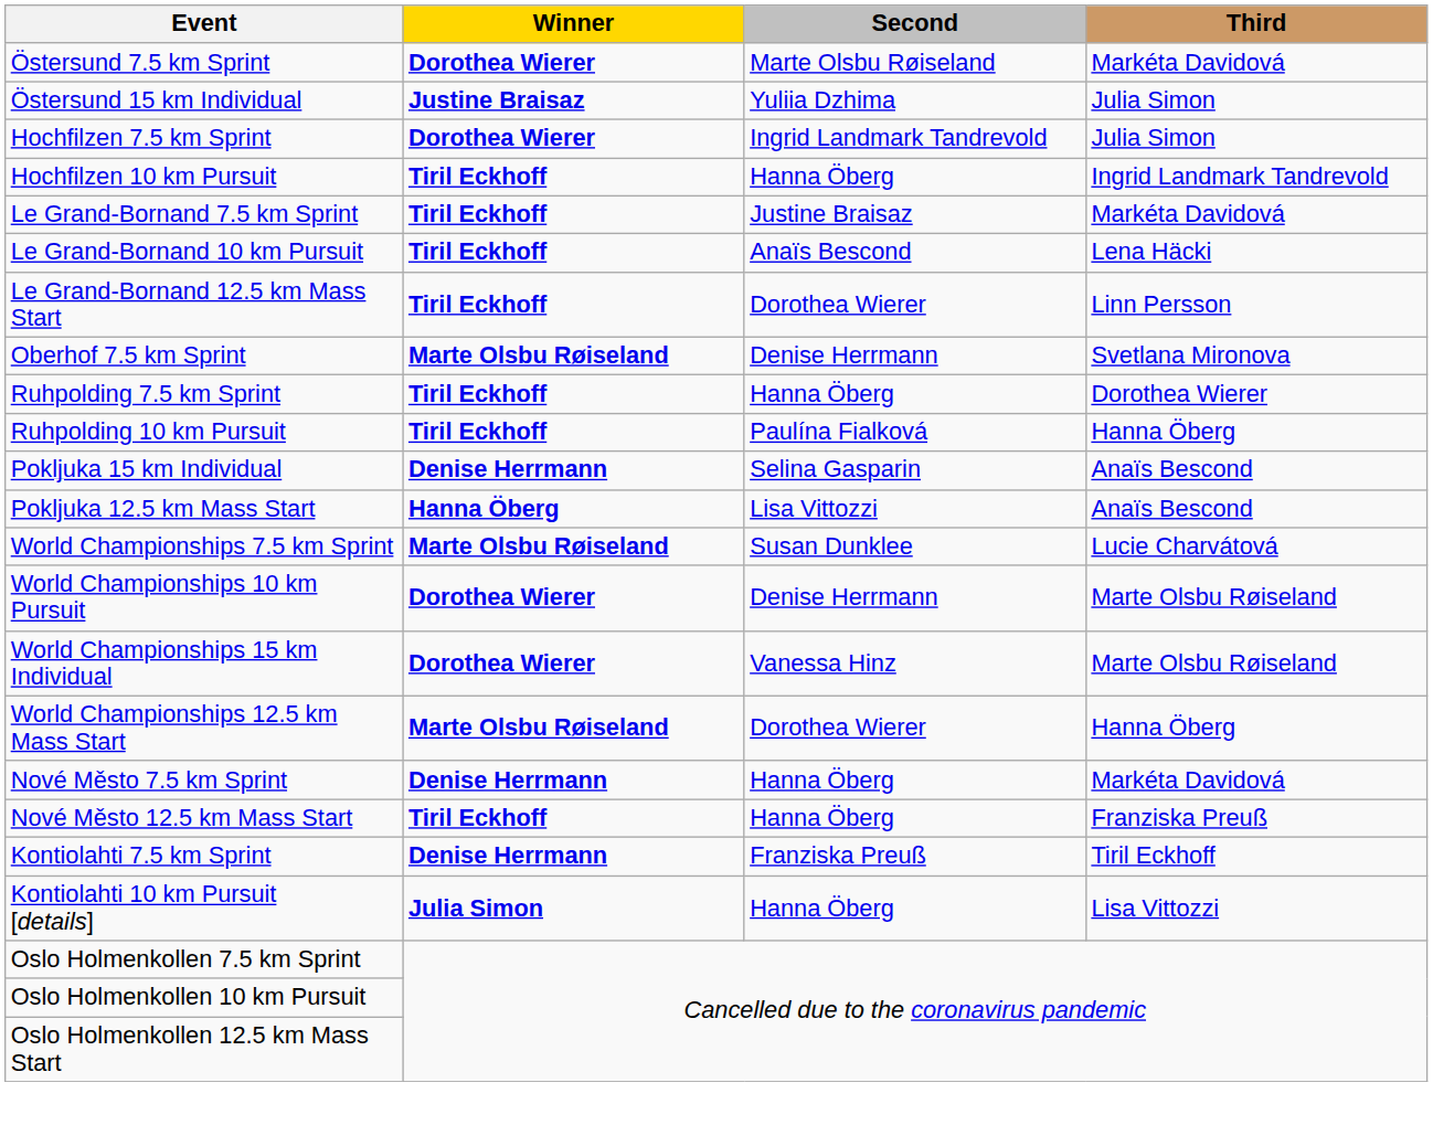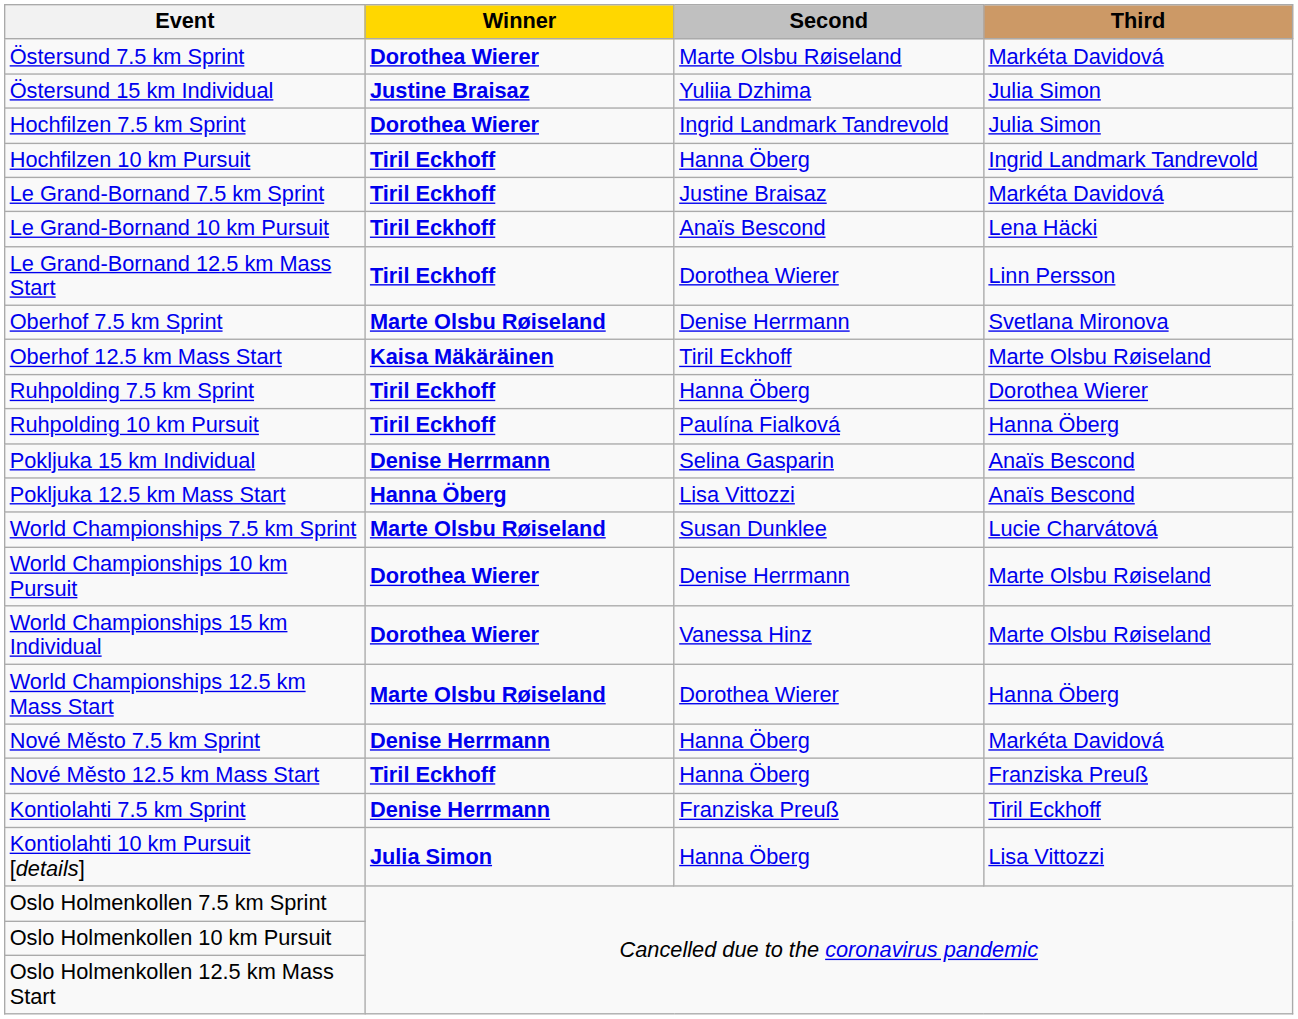 <table class="wikitable" width="75%">
 <tr>
 <th>Event</th>
 <th width="220" style="background:gold;">Winner</th>
 <th width="220" style="background:silver;">Second</th>
 <th width="220" style="background:#CC9966;">Third</th>
 </tr>
 <tr>
 <td><a href='#'>Östersund 7.5 km Sprint</a><br></td>
 <td><strong><a href='#'>Dorothea Wierer</a></strong><br></td>
 <td><a href='#'>Marte Olsbu Røiseland</a><br></td>
 <td><a href='#'>Markéta Davidová</a><br></td>
 </tr>
 <tr>
 <td><a href='#'>Östersund 15 km Individual</a><br></td>
 <td><strong><a href='#'>Justine Braisaz</a></strong><br></td>
 <td><a href='#'>Yuliia Dzhima</a><br></td>
 <td><a href='#'>Julia Simon</a><br></td>
 </tr>
 <tr>
 <td><a href='#'>Hochfilzen 7.5 km Sprint</a><br></td>
 <td><strong><a href='#'>Dorothea Wierer</a></strong><br></td>
 <td><a href='#'>Ingrid Landmark Tandrevold</a><br></td>
 <td><a href='#'>Julia Simon</a><br></td>
 </tr>
 <tr>
 <td><a href='#'>Hochfilzen 10 km Pursuit</a><br></td>
 <td><strong><a href='#'>Tiril Eckhoff</a></strong><br></td>
 <td><a href='#'>Hanna Öberg</a><br></td>
 <td><a href='#'>Ingrid Landmark Tandrevold</a><br></td>
 </tr>
 <tr>
 <td><a href='#'>Le Grand-Bornand 7.5 km Sprint</a><br></td>
 <td><strong><a href='#'>Tiril Eckhoff</a></strong><br></td>
 <td><a href='#'>Justine Braisaz</a><br></td>
 <td><a href='#'>Markéta Davidová</a><br></td>
 </tr>
 <tr>
 <td><a href='#'>Le Grand-Bornand 10 km Pursuit</a><br></td>
 <td><strong><a href='#'>Tiril Eckhoff</a></strong><br></td>
 <td><a href='#'>Anaïs Bescond</a><br></td>
 <td><a href='#'>Lena Häcki</a><br></td>
 </tr>
 <tr>
 <td><a href='#'>Le Grand-Bornand 12.5 km Mass Start</a><br></td>
 <td><strong><a href='#'>Tiril Eckhoff</a></strong><br></td>
 <td><a href='#'>Dorothea Wierer</a><br></td>
 <td><a href='#'>Linn Persson</a><br></td>
 </tr>
 <tr>
 <td><a href='#'>Oberhof 7.5 km Sprint</a><br></td>
 <td><strong><a href='#'>Marte Olsbu Røiseland</a></strong><br></td>
 <td><a href='#'>Denise Herrmann</a><br></td>
 <td><a href='#'>Svetlana Mironova</a><br></td>
+</tr>
+<tr>
+<td><a href='#'>Oberhof 12.5 km Mass Start</a><br></td>
+<td><strong><a href='#'>Kaisa Mäkäräinen</a></strong><br></td>
+<td><a href='#'>Tiril Eckhoff</a><br></td>
+<td><a href='#'>Marte Olsbu Røiseland</a><br></td>
 </tr>
 <tr>
 <td><a href='#'>Ruhpolding 7.5 km Sprint</a><br></td>
 <td><strong><a href='#'>Tiril Eckhoff</a></strong><br></td>
 <td><a href='#'>Hanna Öberg</a><br></td>
 <td><a href='#'>Dorothea Wierer</a><br></td>
 </tr>
 <tr>
 <td><a href='#'>Ruhpolding 10 km Pursuit</a><br></td>
 <td><strong><a href='#'>Tiril Eckhoff</a></strong><br></td>
 <td><a href='#'>Paulína Fialková</a><br></td>
 <td><a href='#'>Hanna Öberg</a><br></td>
 </tr>
 <tr>
 <td><a href='#'>Pokljuka 15 km Individual</a><br></td>
 <td><strong><a href='#'>Denise Herrmann</a></strong><br></td>
 <td><a href='#'>Selina Gasparin</a><br></td>
 <td><a href='#'>Anaïs Bescond</a><br></td>
 </tr>
 <tr>
 <td><a href='#'>Pokljuka 12.5 km Mass Start</a><br></td>
 <td><strong><a href='#'>Hanna Öberg</a></strong><br></td>
 <td><a href='#'>Lisa Vittozzi</a><br></td>
 <td><a href='#'>Anaïs Bescond</a><br></td>
 </tr>
 <tr>
 <td><a href='#'>World Championships 7.5 km Sprint</a><br></td>
 <td><strong><a href='#'>Marte Olsbu Røiseland</a></strong><br></td>
 <td><a href='#'>Susan Dunklee</a><br></td>
 <td><a href='#'>Lucie Charvátová</a><br></td>
 </tr>
 <tr>
 <td><a href='#'>World Championships 10 km Pursuit</a><br></td>
 <td><strong><a href='#'>Dorothea Wierer</a></strong><br></td>
 <td><a href='#'>Denise Herrmann</a><br></td>
 <td><a href='#'>Marte Olsbu Røiseland</a><br></td>
 </tr>
 <tr>
 <td><a href='#'>World Championships 15 km Individual</a><br></td>
 <td><strong><a href='#'>Dorothea Wierer</a></strong><br></td>
 <td><a href='#'>Vanessa Hinz</a><br></td>
 <td><a href='#'>Marte Olsbu Røiseland</a><br></td>
 </tr>
 <tr>
 <td><a href='#'>World Championships 12.5 km Mass Start</a><br></td>
 <td><strong><a href='#'>Marte Olsbu Røiseland</a></strong><br></td>
 <td><a href='#'>Dorothea Wierer</a><br></td>
 <td><a href='#'>Hanna Öberg</a><br></td>
 </tr>
 <tr>
 <td><a href='#'>Nové Město 7.5 km Sprint</a><br></td>
 <td><strong><a href='#'>Denise Herrmann</a></strong><br></td>
 <td><a href='#'>Hanna Öberg</a><br></td>
 <td><a href='#'>Markéta Davidová</a><br></td>
 </tr>
 <tr>
 <td><a href='#'>Nové Město 12.5 km Mass Start</a><br></td>
 <td><strong><a href='#'>Tiril Eckhoff</a></strong><br></td>
 <td><a href='#'>Hanna Öberg</a><br></td>
 <td><a href='#'>Franziska Preuß</a><br></td>
 </tr>
 <tr>
 <td><a href='#'>Kontiolahti 7.5 km Sprint</a><br></td>
 <td><strong><a href='#'>Denise Herrmann</a></strong><br></td>
 <td><a href='#'>Franziska Preuß</a><br></td>
 <td><a href='#'>Tiril Eckhoff</a><br></td>
 </tr>
 <tr>
 <td><a href='#'>Kontiolahti 10 km Pursuit</a><br>[<em>details</em>]</td>
 <td><strong><a href='#'>Julia Simon</a></strong><br></td>
 <td><a href='#'>Hanna Öberg</a><br></td>
 <td><a href='#'>Lisa Vittozzi</a><br></td>
 </tr>
 <tr>
 <td>Oslo Holmenkollen 7.5 km Sprint</td>
 <td colspan="3" rowspan="3" align="middle"><em>Cancelled due to the <a href='#'>coronavirus pandemic</a></em></td>
 </tr>
 <tr>
 <td>Oslo Holmenkollen 10 km Pursuit</td>
 </tr>
 <tr>
 <td>Oslo Holmenkollen 12.5 km Mass Start</td>
 </tr>
 </table>
